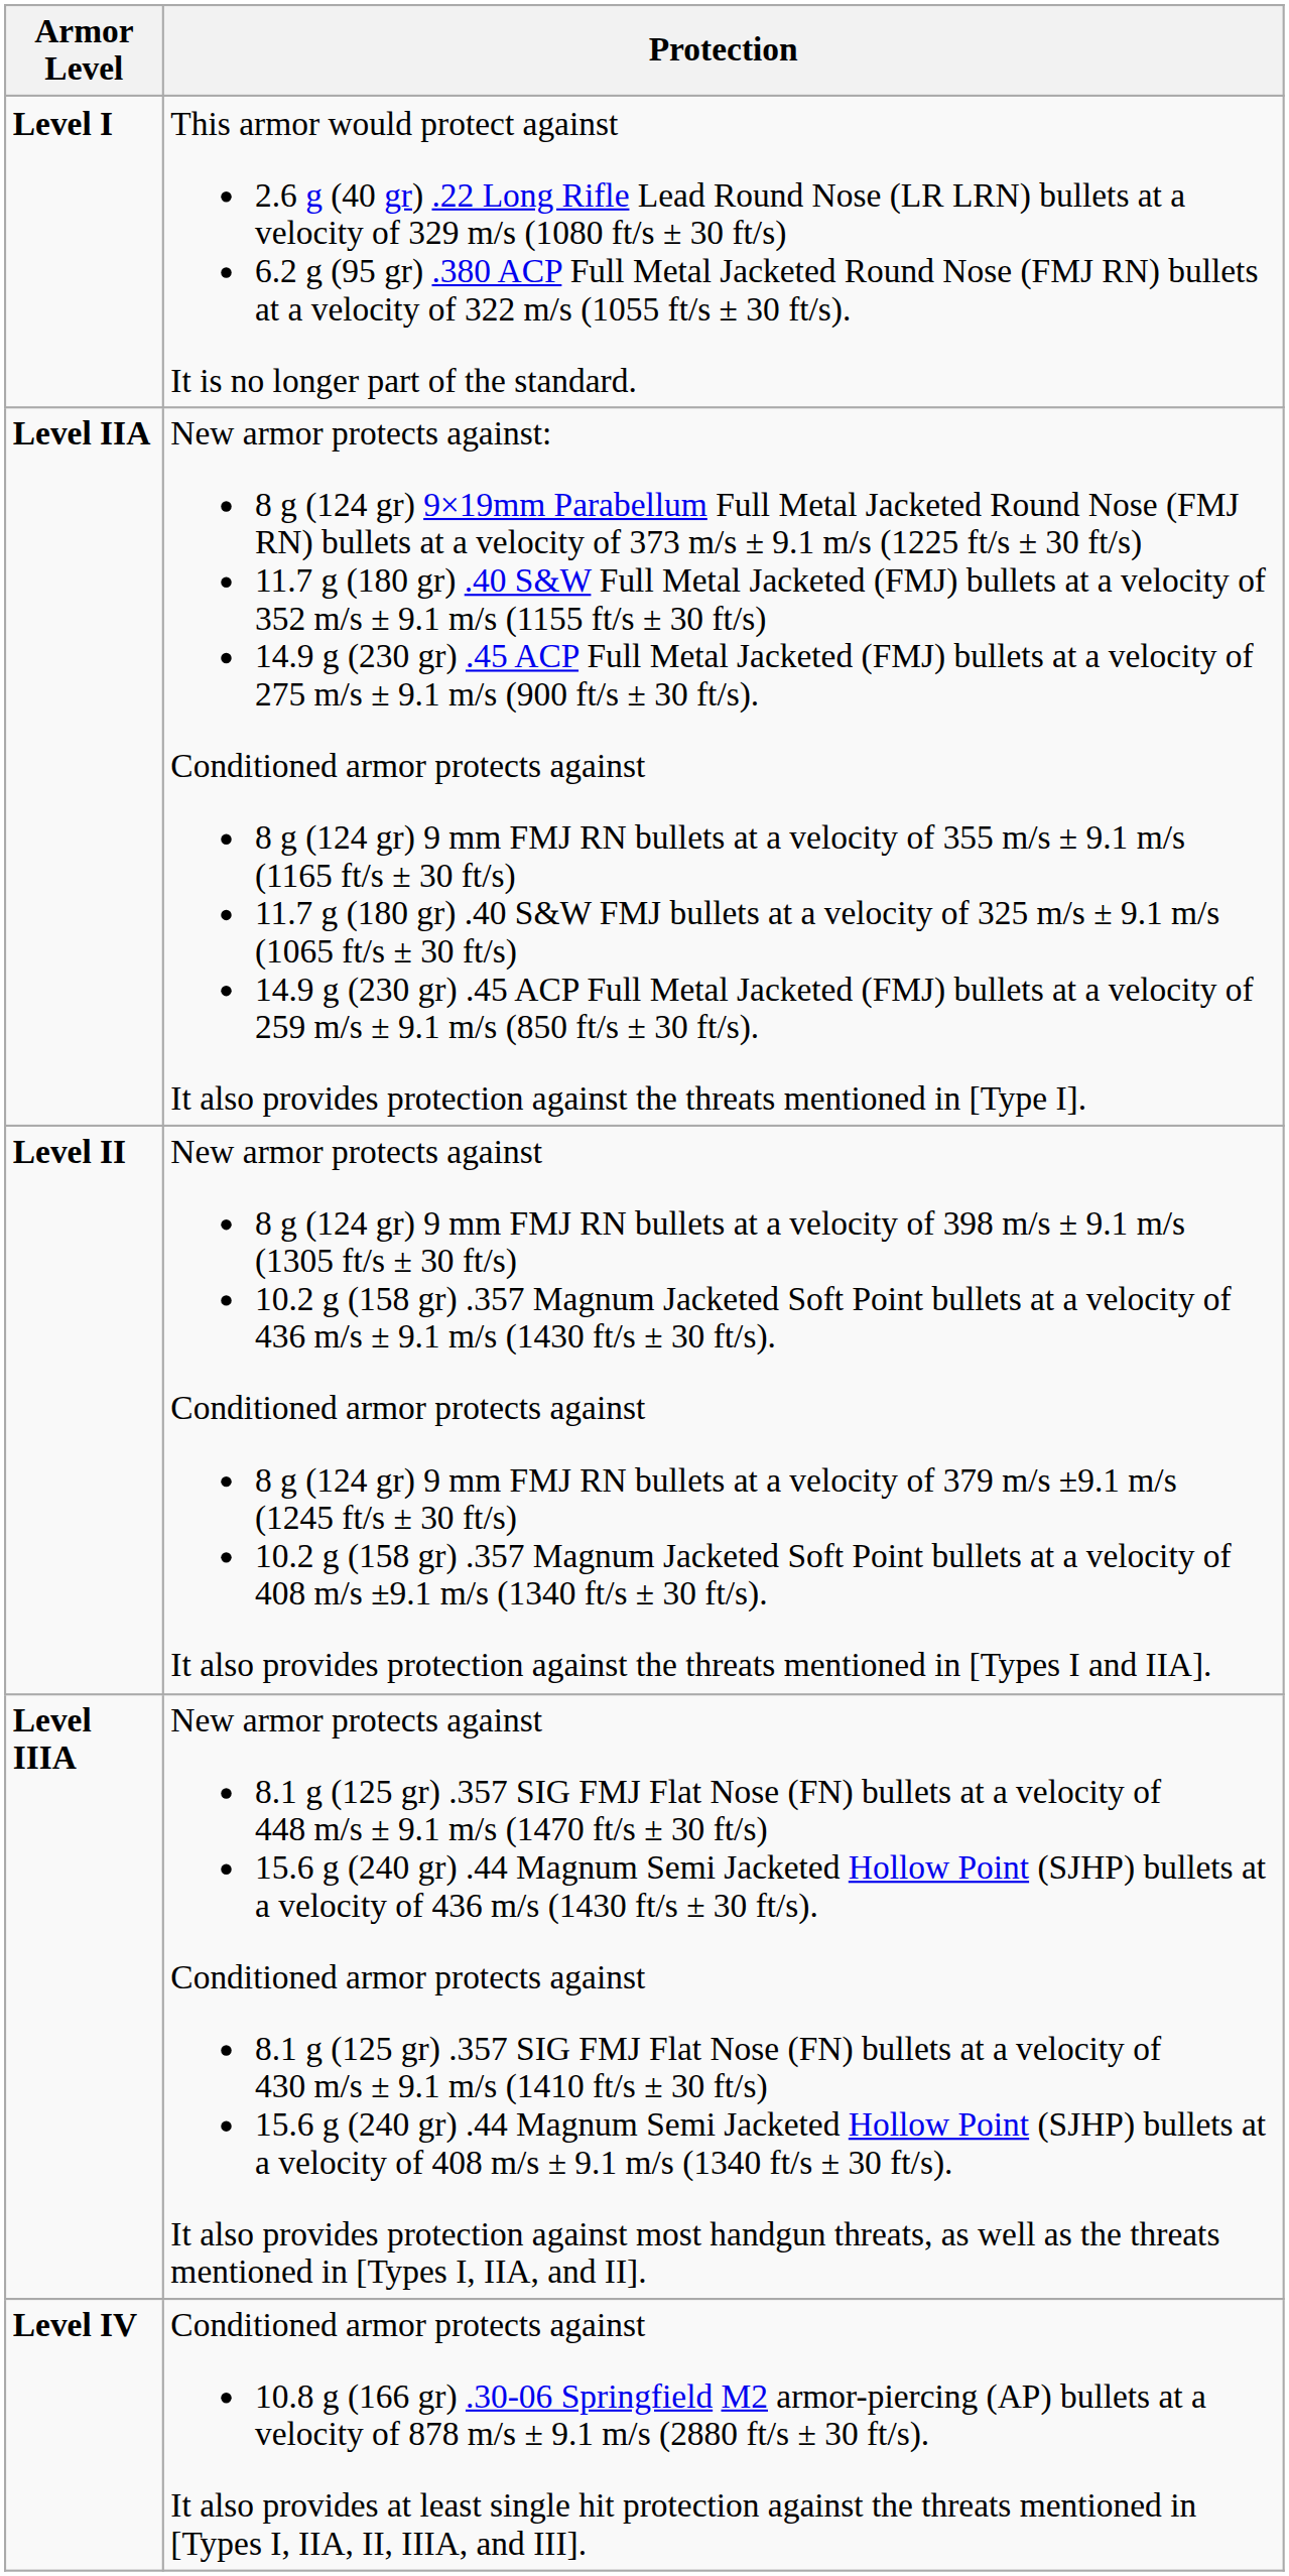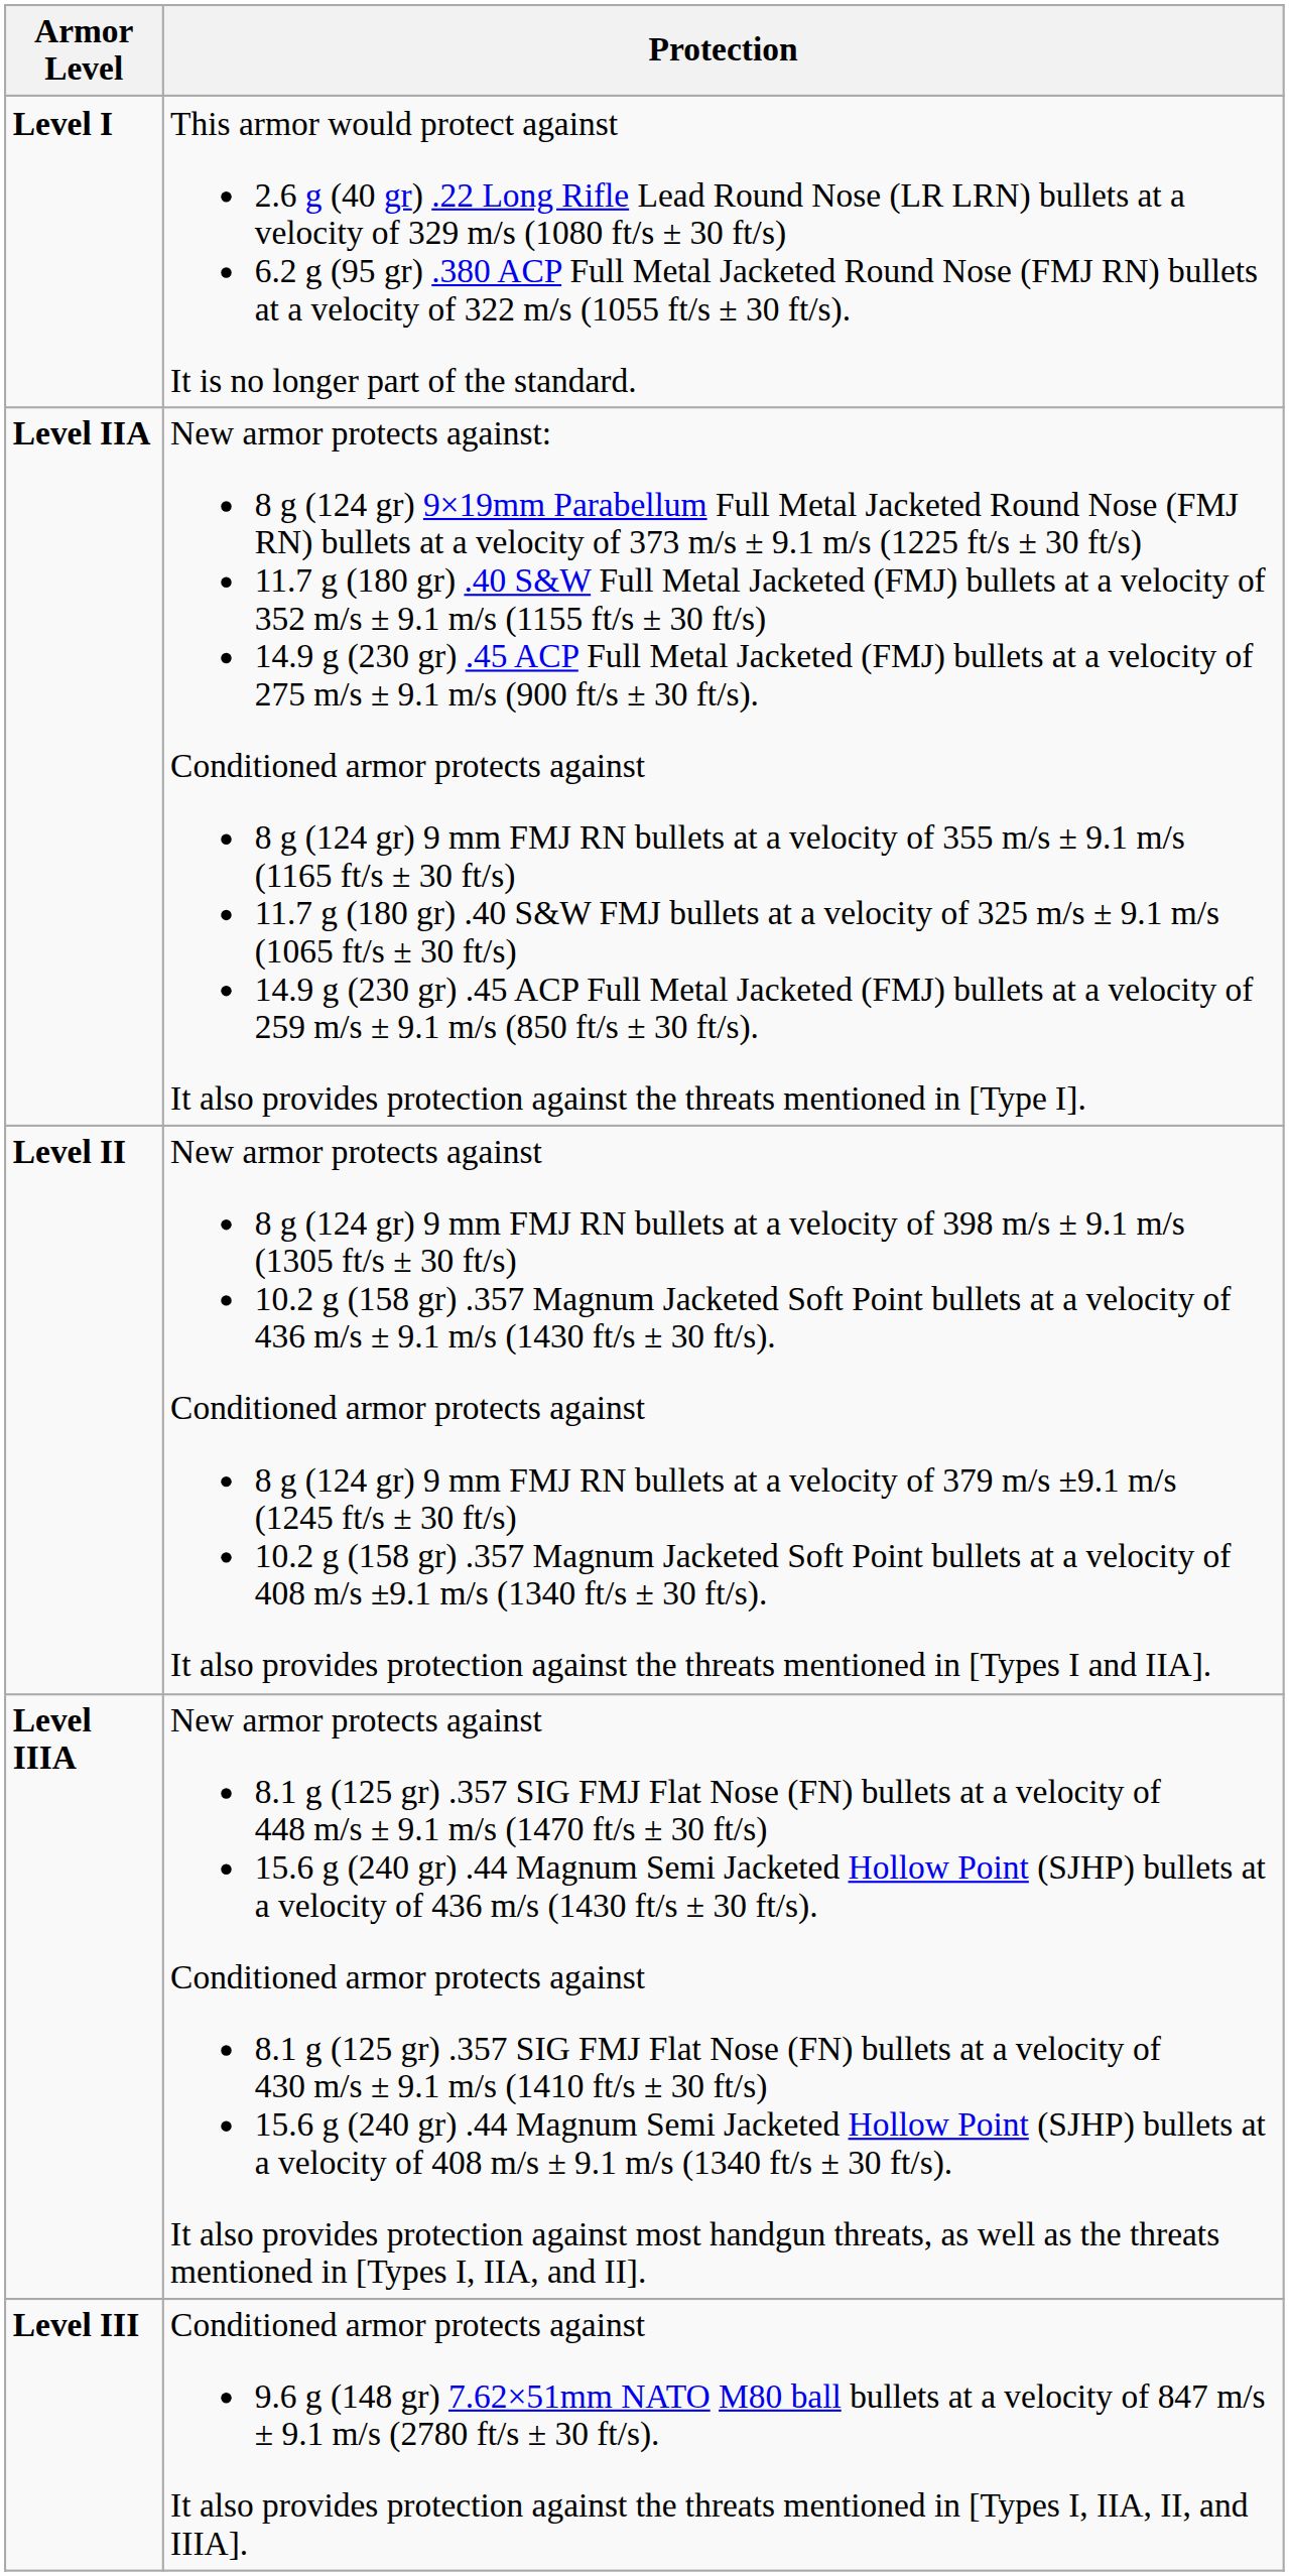 <table class="wikitable">
 <tr>
 <th>Armor Level</th>
 <th>Protection</th>
 </tr>
 <tr style="vertical-align: top;">
 <td><strong>Level I</strong><br></td>
 <td>This armor would protect against<br><ul><li>2.6 <a href='#'>g</a> (40 <a href='#'>gr</a>) <a href='#'>.22 Long Rifle</a> Lead Round Nose (LR LRN) bullets at a velocity of 329 m/s (1080 ft/s ± 30 ft/s)</li><li>6.2 g (95 gr) <a href='#'>.380 ACP</a> Full Metal Jacketed Round Nose (FMJ RN) bullets at a velocity of 322 m/s (1055 ft/s ± 30 ft/s).</li></ul>It is no longer part of the standard.</td>
 </tr>
 <tr style="vertical-align: top;">
 <td><strong>Level IIA</strong><br></td>
 <td>New armor protects against:<br><ul><li>8 g (124 gr) <a href='#'>9×19mm Parabellum</a> Full Metal Jacketed Round Nose (FMJ RN) bullets at a velocity of 373 m/s ± 9.1 m/s (1225 ft/s ± 30 ft/s)</li><li>11.7 g (180 gr) <a href='#'>.40 S&W</a> Full Metal Jacketed (FMJ) bullets at a velocity of 352 m/s ± 9.1 m/s (1155 ft/s ± 30 ft/s)</li><li>14.9 g (230 gr) <a href='#'>.45 ACP</a> Full Metal Jacketed (FMJ) bullets at a velocity of 275 m/s ± 9.1 m/s (900 ft/s ± 30 ft/s).</li></ul>Conditioned armor protects against<ul><li>8 g (124 gr) 9 mm FMJ RN bullets at a velocity of 355 m/s ± 9.1 m/s (1165 ft/s ± 30 ft/s)</li><li>11.7 g (180 gr) .40 S&W FMJ bullets at a velocity of 325 m/s ± 9.1 m/s (1065 ft/s ± 30 ft/s)</li><li>14.9 g (230 gr) .45 ACP Full Metal Jacketed (FMJ) bullets at a velocity of 259 m/s ± 9.1 m/s (850 ft/s ± 30 ft/s).</li></ul>It also provides protection against the threats mentioned in [Type I].</td>
 </tr>
 <tr style="vertical-align: top;">
 <td><strong>Level II</strong><br></td>
 <td>New armor protects against<br><ul><li>8 g (124 gr) 9 mm FMJ RN bullets at a velocity of 398 m/s ± 9.1 m/s (1305 ft/s ± 30 ft/s)</li><li>10.2 g (158 gr) .357 Magnum Jacketed Soft Point bullets at a velocity of 436 m/s ± 9.1 m/s (1430 ft/s ± 30 ft/s).</li></ul>Conditioned armor protects against<ul><li>8 g (124 gr) 9 mm FMJ RN bullets at a velocity of 379 m/s ±9.1 m/s (1245 ft/s ± 30 ft/s)</li><li>10.2 g (158 gr) .357 Magnum Jacketed Soft Point bullets at a velocity of 408 m/s ±9.1 m/s (1340 ft/s ± 30 ft/s).</li></ul>It also provides protection against the threats mentioned in [Types I and IIA].</td>
 </tr>
 <tr style="vertical-align: top;">
 <td><strong>Level IIIA</strong><br></td>
 <td>New armor protects against<br><ul><li>8.1 g (125 gr) .357 SIG FMJ Flat Nose (FN) bullets at a velocity of 448 m/s ± 9.1 m/s (1470 ft/s ± 30 ft/s)</li><li>15.6 g (240 gr) .44 Magnum Semi Jacketed <a href='#'>Hollow Point</a> (SJHP) bullets at a velocity of 436 m/s (1430 ft/s ± 30 ft/s).</li></ul>Conditioned armor protects against<ul><li>8.1 g (125 gr) .357 SIG FMJ Flat Nose (FN) bullets at a velocity of 430 m/s ± 9.1 m/s (1410 ft/s ± 30 ft/s)</li><li>15.6 g (240 gr) .44 Magnum Semi Jacketed <a href='#'>Hollow Point</a> (SJHP) bullets at a velocity of 408 m/s ± 9.1 m/s (1340 ft/s ± 30 ft/s).</li></ul>It also provides protection against most handgun threats, as well as the threats mentioned in [Types I, IIA, and II].</td>
 </tr>
 <tr style="vertical-align: top;">
-<td><strong>Level IV</strong><br></td>
-<td>Conditioned armor protects against<br><ul><li>10.8 g (166 gr) <a href='#'>.30-06 Springfield</a> <a href='#'>M2</a> armor-piercing (AP) bullets at a velocity of 878 m/s ± 9.1 m/s (2880 ft/s ± 30 ft/s).</li></ul>It also provides at least single hit protection against the threats mentioned in [Types I, IIA, II, IIIA, and III].</td>
+<td><strong>Level III</strong><br></td>
+<td>Conditioned armor protects against<br><ul><li>9.6 g (148 gr) <a href='#'>7.62×51mm NATO</a> <a href='#'>M80 ball</a> bullets at a velocity of 847 m/s ± 9.1 m/s (2780 ft/s ± 30 ft/s).</li></ul>It also provides protection against the threats mentioned in [Types I, IIA, II, and IIIA].</td>
 </tr>
 </table>
